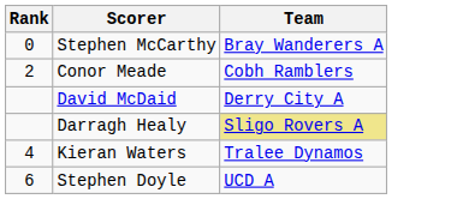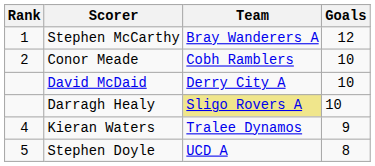 <table class="wikitable">
 <tr>
 <th>Rank</th>
 <th>Scorer</th>
 <th>Team</th>
+<th>Goals</th>
 </tr>
 <tr>
-<td align=center>0</td>
+<td align=center>1</td>
 <td>Stephen McCarthy</td>
 <td><a href='#'>Bray Wanderers A</a></td>
+<td align=center>12</td>
 </tr>
 <tr>
 <td align=center>2</td>
 <td>Conor Meade</td>
 <td><a href='#'>Cobh Ramblers</a></td>
+<td align=center>10</td>
 </tr>
 <tr>
 <td align=center></td>
 <td><a href='#'>David McDaid</a></td>
 <td><a href='#'>Derry City A</a></td>
+<td align=center>10</td>
 </tr>
 <tr>
 <td></td>
 <td>Darragh Healy</td>
 <td style="background: khaki;"><a href='#'>Sligo Rovers A</a></td>
+<td>10</td>
 </tr>
 <tr>
 <td align=center>4</td>
 <td>Kieran Waters</td>
 <td><a href='#'>Tralee Dynamos</a></td>
+<td align=center>9</td>
 </tr>
 <tr>
-<td rowspan=1 align=center>6</td>
+<td rowspan=1 align=center>5</td>
 <td>Stephen Doyle</td>
 <td><a href='#'>UCD A</a></td>
+<td align=center>8</td>
 </tr>
 </table>
